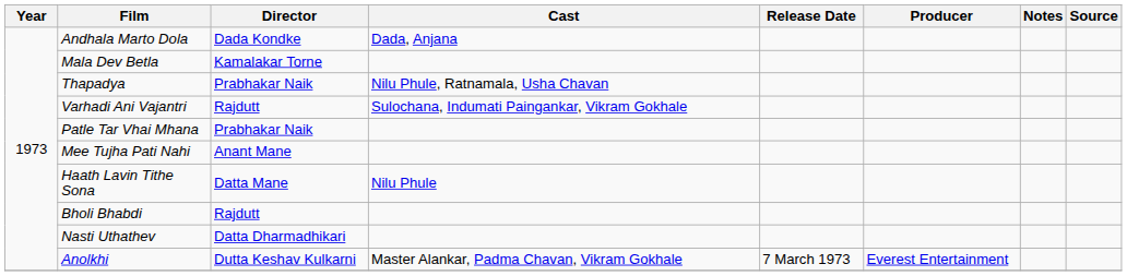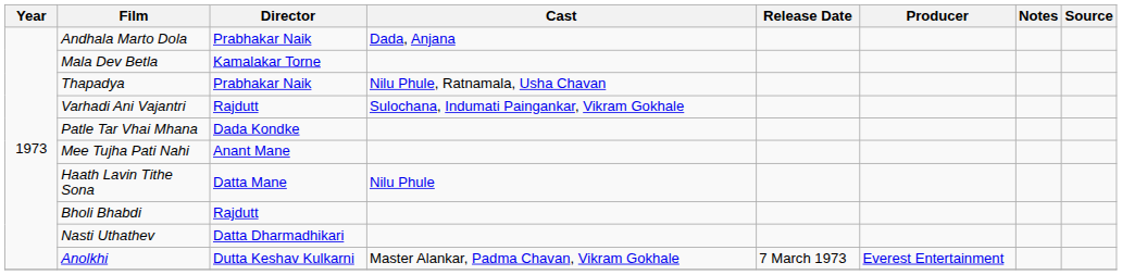 <table class ="wikitable sortable collapsible">
 <tr>
 <th style="width: 05%;">Year</th>
 <th style="width: 15%;">Film</th>
 <th style="width: 15%;">Director</th>
 <th style="width: 40%;" class="unsortable">Cast</th>
 <th style="width: 10%;">Release Date</th>
 <th style="width: 15%;" class="unsortable">Producer</th>
 <th style="width: 15%;" class="unsortable">Notes</th>
 <th style="width: 15%;" class="unsortable">Source</th>
 </tr>
 <tr>
 <td rowspan="10" align="center">1973</td>
 <td><em>Andhala Marto Dola</em></td>
-<td><a href='#'>Dada Kondke</a></td>
+<td><a href='#'>Prabhakar Naik</a></td>
 <td><a href='#'>Dada</a>, <a href='#'>Anjana</a></td>
 <td></td>
 <td></td>
 <td></td>
 <td></td>
 </tr>
 <tr>
 <td><em>Mala Dev Betla</em></td>
 <td><a href='#'>Kamalakar Torne</a></td>
 <td></td>
 <td></td>
 <td></td>
 <td></td>
 <td></td>
 </tr>
 <tr>
 <td><em>Thapadya</em></td>
 <td><a href='#'>Prabhakar Naik</a></td>
 <td><a href='#'>Nilu Phule</a>, Ratnamala, <a href='#'>Usha Chavan</a></td>
 <td></td>
 <td></td>
 <td></td>
 <td></td>
 </tr>
 <tr>
 <td><em>Varhadi Ani Vajantri</em></td>
 <td><a href='#'>Rajdutt</a></td>
 <td><a href='#'>Sulochana</a>, <a href='#'>Indumati Paingankar</a>, <a href='#'>Vikram Gokhale</a></td>
 <td></td>
 <td></td>
 <td></td>
 <td></td>
 </tr>
 <tr>
 <td><em>Patle Tar Vhai Mhana</em></td>
-<td><a href='#'>Prabhakar Naik</a></td>
+<td><a href='#'>Dada Kondke</a></td>
 <td></td>
 <td></td>
 <td></td>
 <td></td>
 <td></td>
 </tr>
 <tr>
 <td><em>Mee Tujha Pati Nahi</em></td>
 <td><a href='#'>Anant Mane</a></td>
 <td></td>
 <td></td>
 <td></td>
 <td></td>
 <td></td>
 </tr>
 <tr>
 <td><em>Haath Lavin Tithe Sona</em></td>
 <td><a href='#'>Datta Mane</a></td>
 <td><a href='#'>Nilu Phule</a></td>
 <td></td>
 <td></td>
 <td></td>
 <td></td>
 </tr>
 <tr>
 <td><em>Bholi Bhabdi</em></td>
 <td><a href='#'>Rajdutt</a></td>
 <td></td>
 <td></td>
 <td></td>
 <td></td>
 <td></td>
 </tr>
 <tr>
 <td><em>Nasti Uthathev</em></td>
 <td><a href='#'>Datta Dharmadhikari</a></td>
 <td></td>
 <td></td>
 <td></td>
 <td></td>
 <td></td>
 </tr>
 <tr>
 <td><em><a href='#'>Anolkhi</a></em></td>
 <td><a href='#'>Dutta Keshav Kulkarni</a></td>
 <td>Master Alankar, <a href='#'>Padma Chavan</a>, <a href='#'>Vikram Gokhale</a></td>
 <td>7 March 1973</td>
 <td><a href='#'>Everest Entertainment</a></td>
 <td></td>
 <td></td>
 </tr>
 <tr>
 </tr>
 </table>
